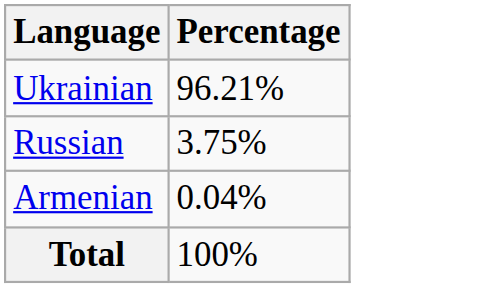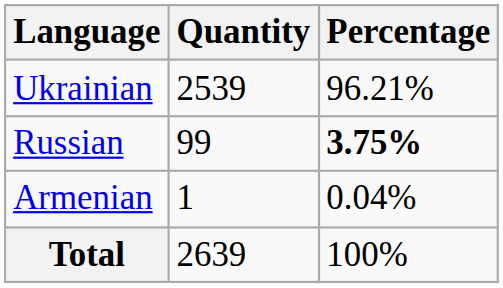 <table class="wikitable sortable">
 <tr>
 <th>Language</th>
+<th>Quantity</th>
 <th>Percentage</th>
 </tr>
 <tr>
 <td><a href='#'>Ukrainian</a></td>
+<td>2539</td>
 <td>96.21%</td>
 </tr>
 <tr>
 <td><a href='#'>Russian</a></td>
-<td>3.75%</td>
+<td>99</td>
+<td><strong>3.75%</strong></td>
 </tr>
 <tr>
 <td><a href='#'>Armenian</a></td>
+<td>1</td>
 <td>0.04%</td>
 </tr>
 <tr class="sortbottom">
 <th>Total</th>
+<td>2639</td>
 <td>100%</td>
 </tr>
 </table>
